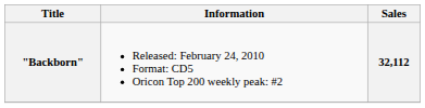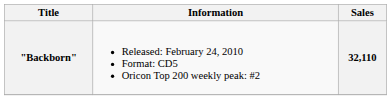 <table class="wikitable" width="580px">
 <tr>
 <th align="left">Title</th>
 <th align="left">Information</th>
 <th align="left">Sales</th>
 </tr>
 <tr>
 <th align="left">"Backborn"</th>
 <td align="left"><br><ul><li>Released: February 24, 2010</li><li>Format: CD5</li><li>Oricon Top 200 weekly peak: #2</li></ul></td>
-<th align="left">32,112</th>
+<th align="left">32,110</th>
 </tr>
 <tr>
 </tr>
 </table>
